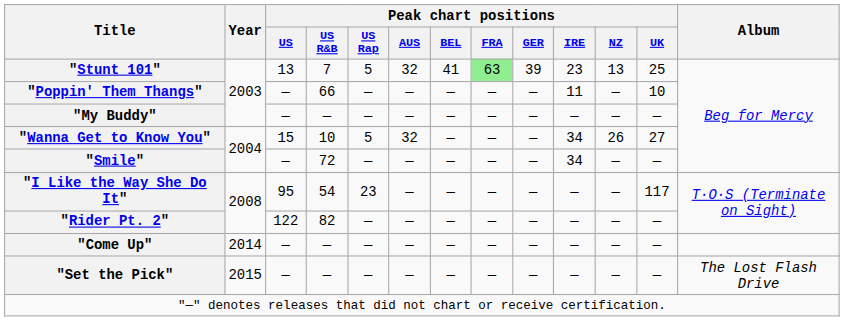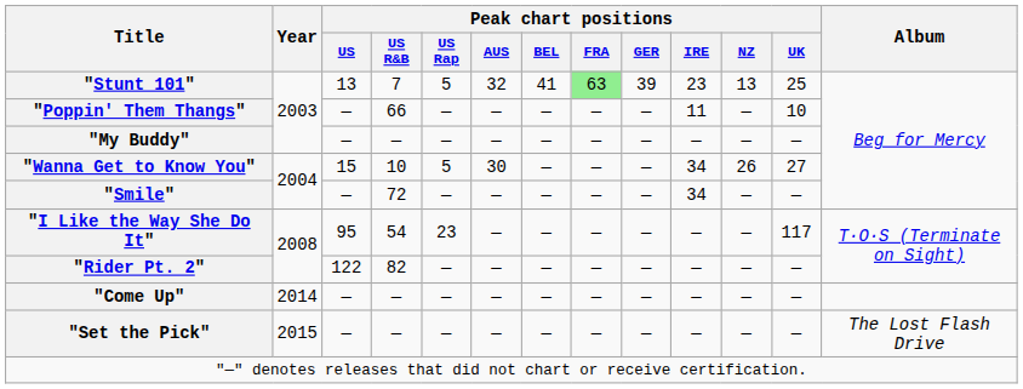 <table class="wikitable plainrowheaders" style="text-align:center;">
 <tr>
 <th scope="col" rowspan=2 style="width:200px;">Title</th>
 <th scope="col" rowspan=2 style="width:10px;">Year</th>
 <th scope="col" colspan=10>Peak chart positions</th>
 <th scope="col" rowspan=2 style="width:145px;">Album</th>
 </tr>
 <tr>
 <th scope="col" style="width:3em; font-size:85%"><a href='#'>US</a><br></th>
 <th scope="col" style="width:3em; font-size:85%"><a href='#'>US<br>R&B</a><br></th>
 <th scope="col" style="width:3em; font-size:85%"><a href='#'>US<br>Rap</a><br></th>
 <th scope="col" style="width:3em; font-size:85%"><a href='#'>AUS</a><br></th>
 <th scope="col" style="width:3em; font-size:85%"><a href='#'>BEL</a><br></th>
 <th scope="col" style="width:3em; font-size:85%"><a href='#'>FRA</a><br></th>
 <th scope="col" style="width:3em; font-size:85%"><a href='#'>GER</a><br></th>
 <th scope="col" style="width:3em; font-size:85%"><a href='#'>IRE</a><br></th>
 <th scope="col" style="width:3em; font-size:85%"><a href='#'>NZ</a><br></th>
 <th scope="col" style="width:3em; font-size:85%"><a href='#'>UK</a><br></th>
 </tr>
 <tr>
 <th scope="row">"<a href='#'>Stunt 101</a>"</th>
 <td rowspan=3>2003</td>
 <td>13</td>
 <td>7</td>
 <td>5</td>
 <td>32</td>
 <td>41</td>
 <td style="background: lightgreen;">63</td>
 <td>39</td>
 <td>23</td>
 <td>13</td>
 <td>25</td>
 <td rowspan=5><em><a href='#'>Beg for Mercy</a></em></td>
 </tr>
 <tr>
 <th scope="row">"<a href='#'>Poppin' Them Thangs</a>"</th>
 <td>—</td>
 <td>66</td>
 <td>—</td>
 <td>—</td>
 <td>—</td>
 <td>—</td>
 <td>—</td>
 <td>11</td>
 <td>—</td>
 <td>10</td>
 </tr>
 <tr>
 <th scope="row">"My Buddy"</th>
 <td>—</td>
 <td>—</td>
 <td>—</td>
 <td>—</td>
 <td>—</td>
 <td>—</td>
 <td>—</td>
 <td>—</td>
 <td>—</td>
 <td>—</td>
 </tr>
 <tr>
 <th scope="row">"<a href='#'>Wanna Get to Know You</a>"<br></th>
 <td rowspan=2>2004</td>
 <td>15</td>
 <td>10</td>
 <td>5</td>
-<td>32</td>
+<td>30</td>
 <td>—</td>
 <td>—</td>
 <td>—</td>
 <td>34</td>
 <td>26</td>
 <td>27</td>
 </tr>
 <tr>
 <th scope="row">"<a href='#'>Smile</a>"</th>
 <td>—</td>
 <td>72</td>
 <td>—</td>
 <td>—</td>
 <td>—</td>
 <td>—</td>
 <td>—</td>
 <td>34</td>
 <td>—</td>
 <td>—</td>
 </tr>
 <tr>
 <th scope="row">"<a href='#'>I Like the Way She Do It</a>"<br></th>
 <td rowspan=2>2008</td>
 <td>95</td>
 <td>54</td>
 <td>23</td>
 <td>—</td>
 <td>—</td>
 <td>—</td>
 <td>—</td>
 <td>—</td>
 <td>—</td>
 <td>117</td>
 <td rowspan=2><em><a href='#'>T·O·S (Terminate on Sight)</a></em></td>
 </tr>
 <tr>
 <th scope="row">"<a href='#'>Rider Pt. 2</a>"<br></th>
 <td>122</td>
 <td>82</td>
 <td>—</td>
 <td>—</td>
 <td>—</td>
 <td>—</td>
 <td>—</td>
 <td>—</td>
 <td>—</td>
 <td>—</td>
 </tr>
 <tr>
 <th scope="row">"Come Up"</th>
 <td>2014</td>
 <td>—</td>
 <td>—</td>
 <td>—</td>
 <td>—</td>
 <td>—</td>
 <td>—</td>
 <td>—</td>
 <td>—</td>
 <td>—</td>
 <td>—</td>
 <td></td>
 </tr>
 <tr>
 <th scope="row">"Set the Pick"</th>
 <td>2015</td>
 <td>—</td>
 <td>—</td>
 <td>—</td>
 <td>—</td>
 <td>—</td>
 <td>—</td>
 <td>—</td>
 <td>—</td>
 <td>—</td>
 <td>—</td>
 <td><em>The Lost Flash Drive</em></td>
 </tr>
 <tr>
 <td colspan=14 style="font-size:90%">"—" denotes releases that did not chart or receive certification.</td>
 </tr>
 </table>
